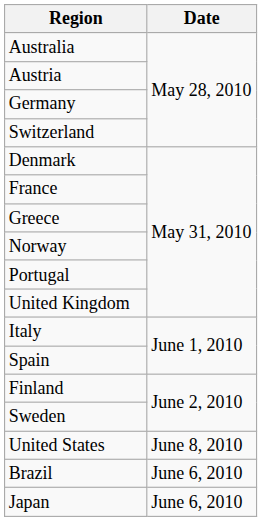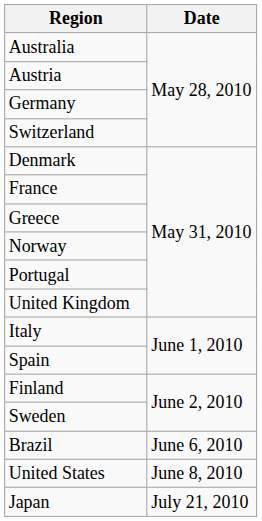 <table class="wikitable">
 <tr>
 <th width="120">Region</th>
 <th width="90">Date</th>
 </tr>
 <tr>
 <td>Australia</td>
 <td rowspan="4">May 28, 2010</td>
 </tr>
 <tr>
 <td>Austria</td>
 </tr>
 <tr>
 <td>Germany</td>
 </tr>
 <tr>
 <td>Switzerland</td>
 </tr>
 <tr>
 <td>Denmark</td>
 <td rowspan="6">May 31, 2010</td>
 </tr>
 <tr>
 <td>France</td>
 </tr>
 <tr>
 <td>Greece</td>
 </tr>
 <tr>
 <td>Norway</td>
 </tr>
 <tr>
 <td>Portugal</td>
 </tr>
 <tr>
 <td>United Kingdom</td>
 </tr>
 <tr>
 <td>Italy</td>
 <td rowspan="2">June 1, 2010</td>
 </tr>
 <tr>
 <td>Spain</td>
 </tr>
 <tr>
 <td>Finland</td>
 <td rowspan="2">June 2, 2010</td>
 </tr>
 <tr>
 <td>Sweden</td>
 </tr>
 <tr>
+<td>Brazil</td>
+<td>June 6, 2010</td>
+</tr>
+<tr>
 <td>United States</td>
 <td>June 8, 2010</td>
 </tr>
 <tr>
-<td>Brazil</td>
-<td>June 6, 2010</td>
-</tr>
-<tr>
 <td>Japan</td>
-<td>June 6, 2010</td>
+<td>July 21, 2010</td>
 </tr>
 </table>
